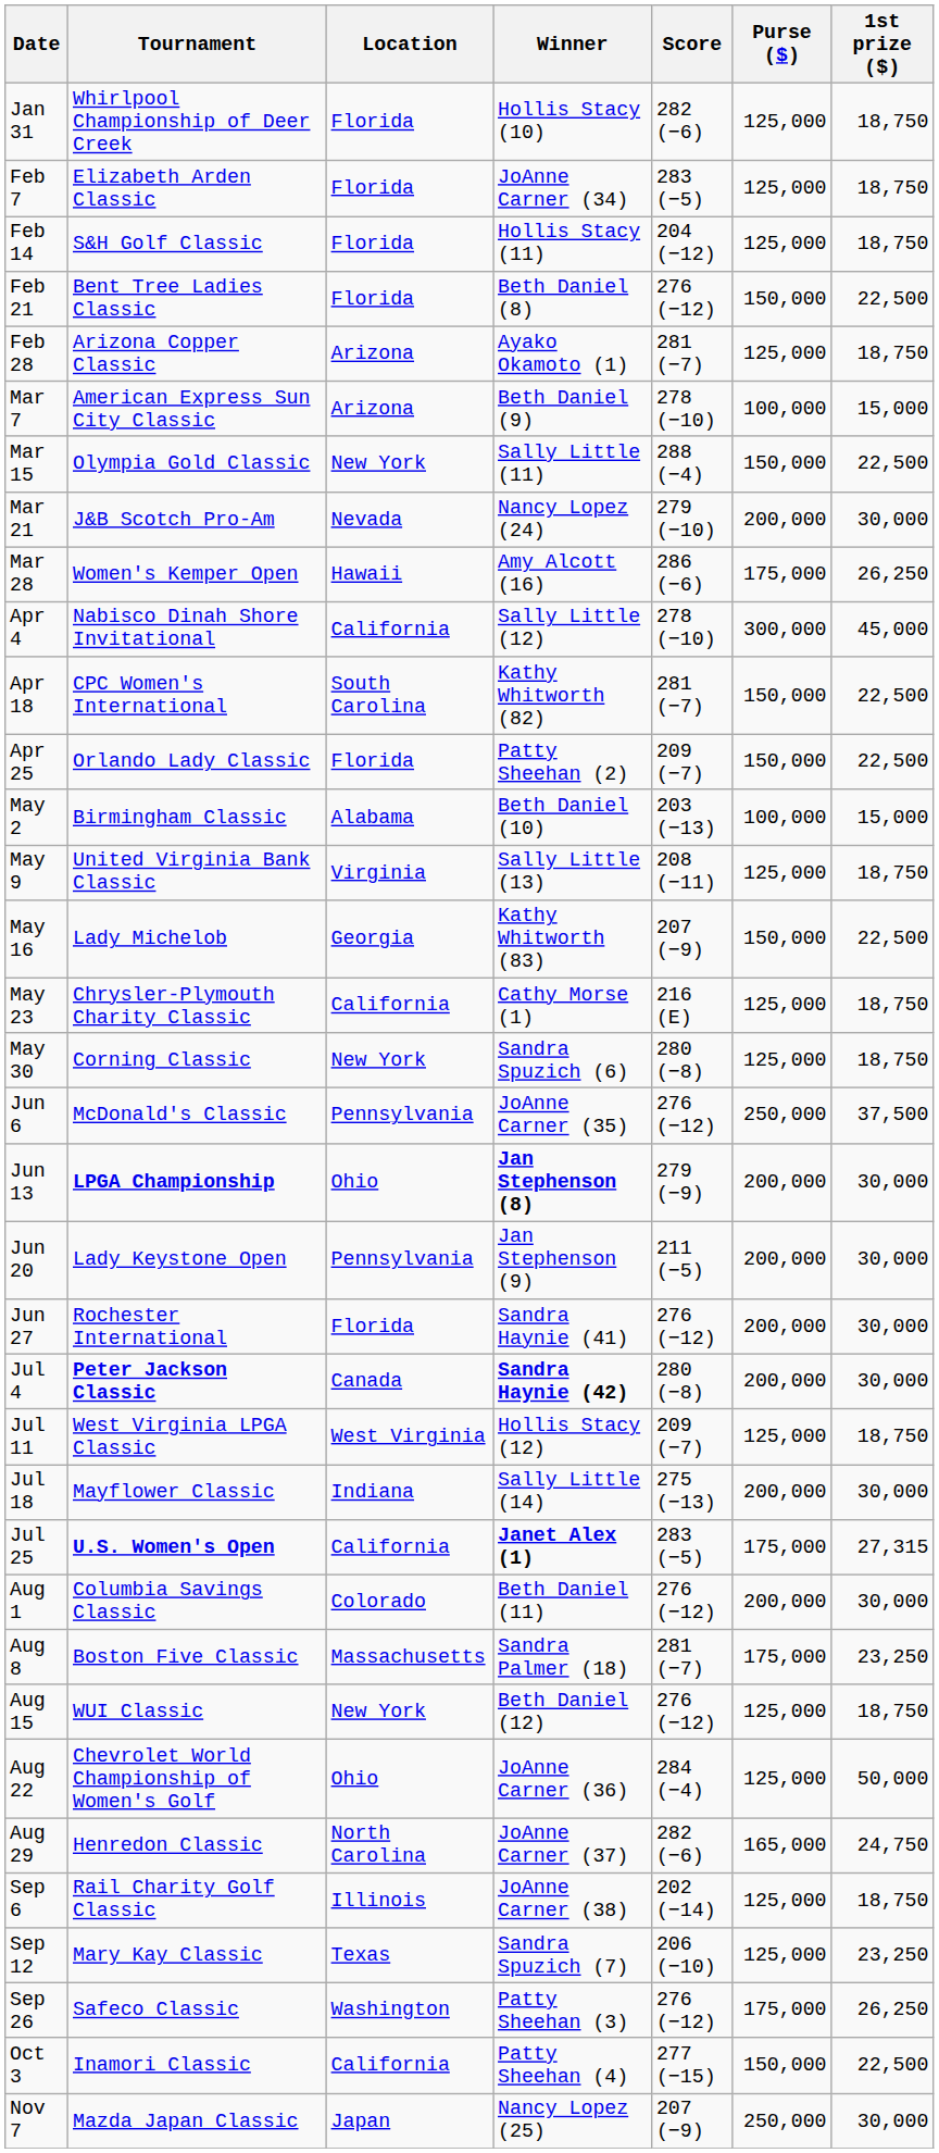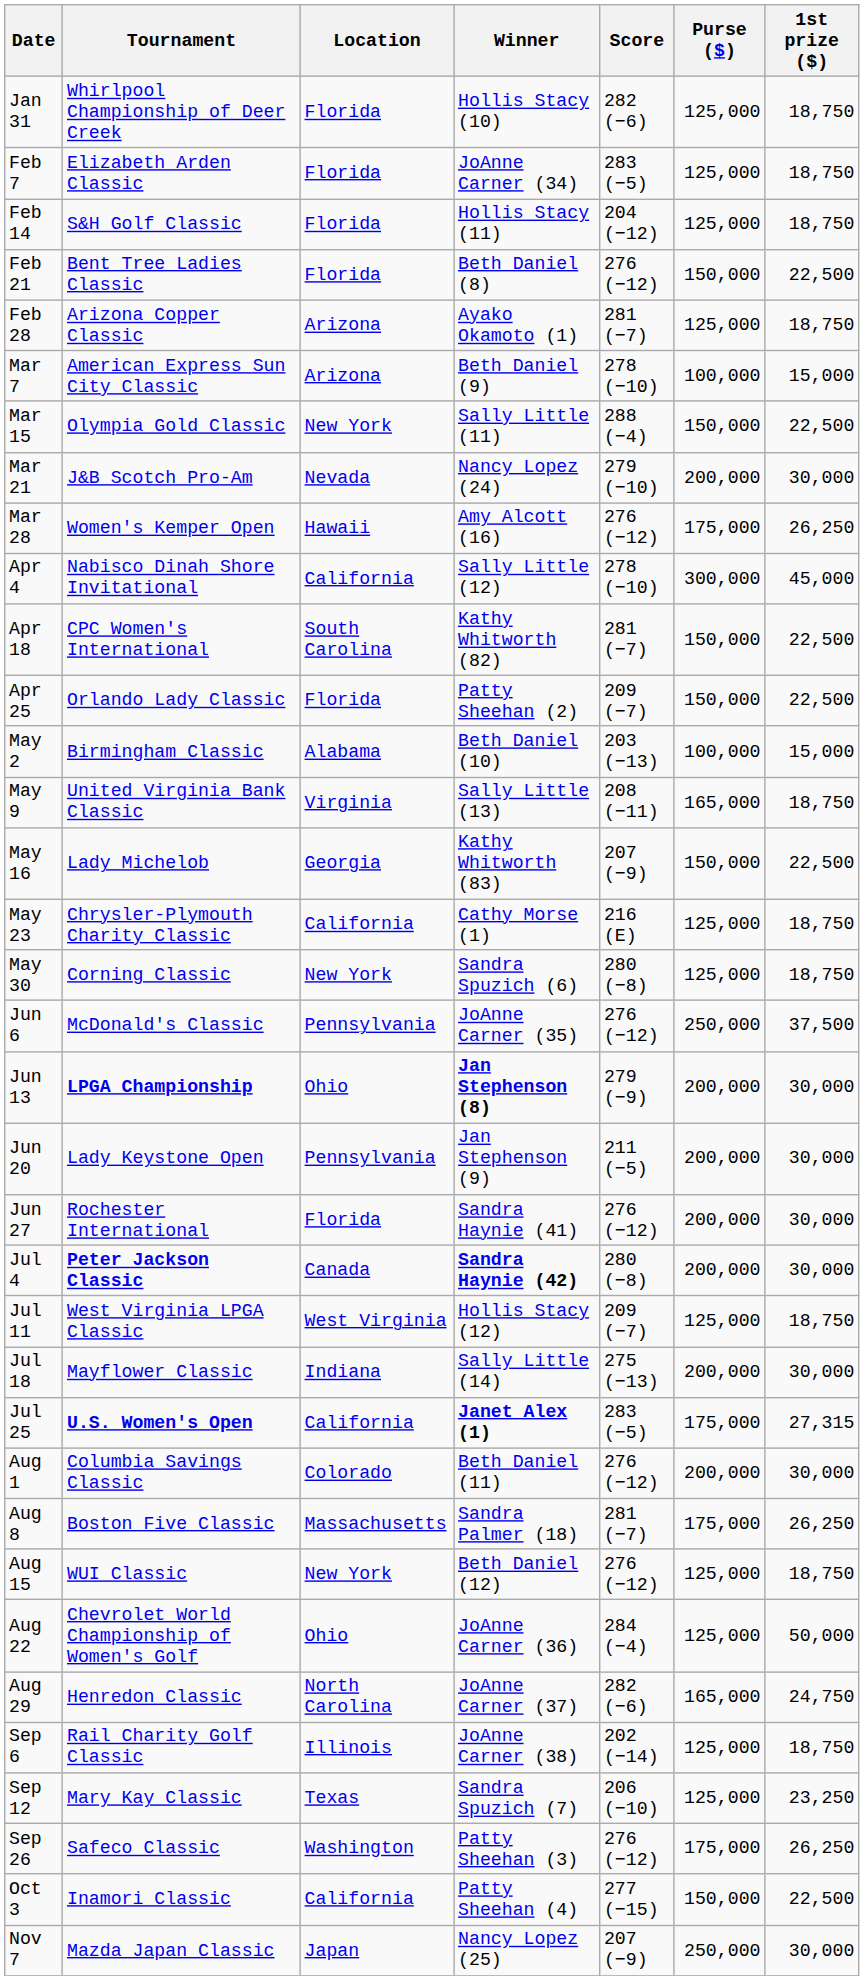 <table class=wikitable>
 <tr>
 <th>Date</th>
 <th>Tournament</th>
 <th>Location</th>
 <th>Winner</th>
 <th>Score</th>
 <th>Purse (<a href='#'>$</a>)</th>
 <th>1st prize ($)</th>
 </tr>
 <tr>
 <td>Jan 31</td>
 <td><a href='#'>Whirlpool Championship of Deer Creek</a></td>
 <td><a href='#'>Florida</a></td>
 <td> <a href='#'>Hollis Stacy</a> (10)</td>
 <td>282 (−6)</td>
 <td align=right>125,000</td>
 <td align=right>18,750</td>
 </tr>
 <tr>
 <td>Feb 7</td>
 <td><a href='#'>Elizabeth Arden Classic</a></td>
 <td><a href='#'>Florida</a></td>
 <td> <a href='#'>JoAnne Carner</a> (34)</td>
 <td>283 (−5)</td>
 <td align=right>125,000</td>
 <td align=right>18,750</td>
 </tr>
 <tr>
 <td>Feb 14</td>
 <td><a href='#'>S&H Golf Classic</a></td>
 <td><a href='#'>Florida</a></td>
 <td> <a href='#'>Hollis Stacy</a> (11)</td>
 <td>204 (−12)</td>
 <td align=right>125,000</td>
 <td align=right>18,750</td>
 </tr>
 <tr>
 <td>Feb 21</td>
 <td><a href='#'>Bent Tree Ladies Classic</a></td>
 <td><a href='#'>Florida</a></td>
 <td> <a href='#'>Beth Daniel</a> (8)</td>
 <td>276 (−12)</td>
 <td align=right>150,000</td>
 <td align=right>22,500</td>
 </tr>
 <tr>
 <td>Feb 28</td>
 <td><a href='#'>Arizona Copper Classic</a></td>
 <td><a href='#'>Arizona</a></td>
 <td> <a href='#'>Ayako Okamoto</a> (1)</td>
 <td>281 (−7)</td>
 <td align=right>125,000</td>
 <td align=right>18,750</td>
 </tr>
 <tr>
 <td>Mar 7</td>
 <td><a href='#'>American Express Sun City Classic</a></td>
 <td><a href='#'>Arizona</a></td>
 <td> <a href='#'>Beth Daniel</a> (9)</td>
 <td>278 (−10)</td>
 <td align=right>100,000</td>
 <td align=right>15,000</td>
 </tr>
 <tr>
 <td>Mar 15</td>
 <td><a href='#'>Olympia Gold Classic</a></td>
 <td><a href='#'>New York</a></td>
 <td> <a href='#'>Sally Little</a> (11)</td>
 <td>288 (−4)</td>
 <td align=right>150,000</td>
 <td align=right>22,500   </td>
 </tr>
 <tr>
 <td>Mar 21</td>
 <td><a href='#'>J&B Scotch Pro-Am</a></td>
 <td><a href='#'>Nevada</a></td>
 <td> <a href='#'>Nancy Lopez</a> (24)</td>
 <td>279 (−10)</td>
 <td align=right>200,000</td>
 <td align=right>30,000</td>
 </tr>
 <tr>
 <td>Mar 28</td>
 <td><a href='#'>Women's Kemper Open</a></td>
 <td><a href='#'>Hawaii</a></td>
 <td> <a href='#'>Amy Alcott</a> (16)</td>
-<td>286 (−6)</td>
+<td>276 (−12)</td>
 <td align=right>175,000</td>
 <td align=right>26,250</td>
 </tr>
 <tr>
 <td>Apr 4</td>
 <td><a href='#'>Nabisco Dinah Shore Invitational</a></td>
 <td><a href='#'>California</a></td>
 <td> <a href='#'>Sally Little</a> (12)</td>
 <td>278 (−10)</td>
 <td align=right>300,000</td>
 <td align=right>45,000</td>
 </tr>
 <tr>
 <td>Apr 18</td>
 <td><a href='#'>CPC Women's International</a></td>
 <td><a href='#'>South Carolina</a></td>
 <td> <a href='#'>Kathy Whitworth</a> (82)</td>
 <td>281 (−7)</td>
 <td align=right>150,000</td>
 <td align=right>22,500</td>
 </tr>
 <tr>
 <td>Apr 25</td>
 <td><a href='#'>Orlando Lady Classic</a></td>
 <td><a href='#'>Florida</a></td>
 <td> <a href='#'>Patty Sheehan</a> (2)</td>
 <td>209 (−7)</td>
 <td align=right>150,000</td>
 <td align=right>22,500</td>
 </tr>
 <tr>
 <td>May 2</td>
 <td><a href='#'>Birmingham Classic</a></td>
 <td><a href='#'>Alabama</a></td>
 <td> <a href='#'>Beth Daniel</a> (10)</td>
 <td>203 (−13)</td>
 <td align=right>100,000</td>
 <td align=right>15,000</td>
 </tr>
 <tr>
 <td>May 9</td>
 <td><a href='#'>United Virginia Bank Classic</a></td>
 <td><a href='#'>Virginia</a></td>
 <td> <a href='#'>Sally Little</a> (13)</td>
 <td>208 (−11)</td>
-<td align=right>125,000</td>
+<td align=right>165,000</td>
 <td align=right>18,750</td>
 </tr>
 <tr>
 <td>May 16</td>
 <td><a href='#'>Lady Michelob</a></td>
 <td><a href='#'>Georgia</a></td>
 <td> <a href='#'>Kathy Whitworth</a> (83)</td>
 <td>207 (−9)</td>
 <td align=right>150,000</td>
 <td align=right>22,500</td>
 </tr>
 <tr>
 <td>May 23</td>
 <td><a href='#'>Chrysler-Plymouth Charity Classic</a></td>
 <td><a href='#'>California</a></td>
 <td> <a href='#'>Cathy Morse</a> (1)</td>
 <td>216 (E)</td>
 <td align=right>125,000</td>
 <td align=right>18,750</td>
 </tr>
 <tr>
 <td>May 30</td>
 <td><a href='#'>Corning Classic</a></td>
 <td><a href='#'>New York</a></td>
 <td> <a href='#'>Sandra Spuzich</a> (6)</td>
 <td>280 (−8)</td>
 <td align=right>125,000</td>
 <td align=right>18,750</td>
 </tr>
 <tr>
 <td>Jun 6</td>
 <td><a href='#'>McDonald's Classic</a></td>
 <td><a href='#'>Pennsylvania</a></td>
 <td> <a href='#'>JoAnne Carner</a> (35)</td>
 <td>276 (−12)</td>
 <td align=right>250,000</td>
 <td align=right>37,500</td>
 </tr>
 <tr>
 <td>Jun 13</td>
 <td><strong><a href='#'>LPGA Championship</a></strong></td>
 <td><a href='#'>Ohio</a></td>
 <td> <strong><a href='#'>Jan Stephenson</a> (8)</strong></td>
 <td>279 (−9)</td>
 <td align=right>200,000</td>
 <td align=right>30,000</td>
 </tr>
 <tr>
 <td>Jun 20</td>
 <td><a href='#'>Lady Keystone Open</a></td>
 <td><a href='#'>Pennsylvania</a></td>
 <td> <a href='#'>Jan Stephenson</a> (9)</td>
 <td>211 (−5)</td>
 <td align=right>200,000</td>
 <td align=right>30,000</td>
 </tr>
 <tr>
 <td>Jun 27</td>
 <td><a href='#'>Rochester International</a></td>
 <td><a href='#'>Florida</a></td>
 <td> <a href='#'>Sandra Haynie</a> (41)</td>
 <td>276 (−12)</td>
 <td align=right>200,000</td>
 <td align=right>30,000</td>
 </tr>
 <tr>
 <td>Jul 4</td>
 <td><strong><a href='#'>Peter Jackson Classic</a></strong></td>
 <td><a href='#'>Canada</a></td>
 <td> <strong><a href='#'>Sandra Haynie</a> (42)</strong></td>
 <td>280 (−8)</td>
 <td align=right>200,000</td>
 <td align=right>30,000</td>
 </tr>
 <tr>
 <td>Jul 11</td>
 <td><a href='#'>West Virginia LPGA Classic</a></td>
 <td><a href='#'>West Virginia</a></td>
 <td> <a href='#'>Hollis Stacy</a> (12)</td>
 <td>209 (−7)</td>
 <td align=right>125,000</td>
 <td align=right>18,750</td>
 </tr>
 <tr>
 <td>Jul 18</td>
 <td><a href='#'>Mayflower Classic</a></td>
 <td><a href='#'>Indiana</a></td>
 <td> <a href='#'>Sally Little</a> (14)</td>
 <td>275 (−13)</td>
 <td align=right>200,000</td>
 <td align=right>30,000</td>
 </tr>
 <tr>
 <td>Jul 25</td>
 <td><strong><a href='#'>U.S. Women's Open</a></strong></td>
 <td><a href='#'>California</a></td>
 <td> <strong><a href='#'>Janet Alex</a> (1)</strong></td>
 <td>283 (−5)</td>
 <td align=right>175,000</td>
 <td align=right>27,315</td>
 </tr>
 <tr>
 <td>Aug 1</td>
 <td><a href='#'>Columbia Savings Classic</a></td>
 <td><a href='#'>Colorado</a></td>
 <td> <a href='#'>Beth Daniel</a> (11)</td>
 <td>276 (−12)</td>
 <td align=right>200,000</td>
 <td align=right>30,000</td>
 </tr>
 <tr>
 <td>Aug 8</td>
 <td><a href='#'>Boston Five Classic</a></td>
 <td><a href='#'>Massachusetts</a></td>
 <td> <a href='#'>Sandra Palmer</a> (18)</td>
 <td>281 (−7)</td>
 <td align=right>175,000</td>
-<td align=right>23,250</td>
+<td align=right>26,250</td>
 </tr>
 <tr>
 <td>Aug 15</td>
 <td><a href='#'>WUI Classic</a></td>
 <td><a href='#'>New York</a></td>
 <td> <a href='#'>Beth Daniel</a> (12)</td>
 <td>276 (−12)</td>
 <td align=right>125,000</td>
 <td align=right>18,750</td>
 </tr>
 <tr>
 <td>Aug 22</td>
 <td><a href='#'>Chevrolet World Championship of Women's Golf</a></td>
 <td><a href='#'>Ohio</a></td>
 <td> <a href='#'>JoAnne Carner</a> (36)</td>
 <td>284 (−4)</td>
 <td align=right>125,000</td>
 <td align=right>50,000</td>
 </tr>
 <tr>
 <td>Aug 29</td>
 <td><a href='#'>Henredon Classic</a></td>
 <td><a href='#'>North Carolina</a></td>
 <td> <a href='#'>JoAnne Carner</a> (37)</td>
 <td>282 (−6)</td>
 <td align=right>165,000</td>
 <td align=right>24,750</td>
 </tr>
 <tr>
 <td>Sep 6</td>
 <td><a href='#'>Rail Charity Golf Classic</a></td>
 <td><a href='#'>Illinois</a></td>
 <td> <a href='#'>JoAnne Carner</a> (38)</td>
 <td>202 (−14)</td>
 <td align=right>125,000</td>
 <td align=right>18,750</td>
 </tr>
 <tr>
 <td>Sep 12</td>
 <td><a href='#'>Mary Kay Classic</a></td>
 <td><a href='#'>Texas</a></td>
 <td> <a href='#'>Sandra Spuzich</a> (7)</td>
 <td>206 (−10)</td>
 <td align=right>125,000</td>
 <td align=right>23,250</td>
 </tr>
 <tr>
 <td>Sep 26</td>
 <td><a href='#'>Safeco Classic</a></td>
 <td><a href='#'>Washington</a></td>
 <td> <a href='#'>Patty Sheehan</a> (3)</td>
 <td>276 (−12)</td>
 <td align=right>175,000</td>
 <td align=right>26,250</td>
 </tr>
 <tr>
 <td>Oct 3</td>
 <td><a href='#'>Inamori Classic</a></td>
 <td><a href='#'>California</a></td>
 <td> <a href='#'>Patty Sheehan</a> (4)</td>
 <td>277 (−15)</td>
 <td align=right>150,000</td>
 <td align=right>22,500</td>
 </tr>
 <tr>
 <td>Nov 7</td>
 <td><a href='#'>Mazda Japan Classic</a></td>
 <td><a href='#'>Japan</a></td>
 <td> <a href='#'>Nancy Lopez</a> (25)</td>
 <td>207 (−9)</td>
 <td align=right>250,000</td>
 <td align=right>30,000</td>
 </tr>
 </table>
